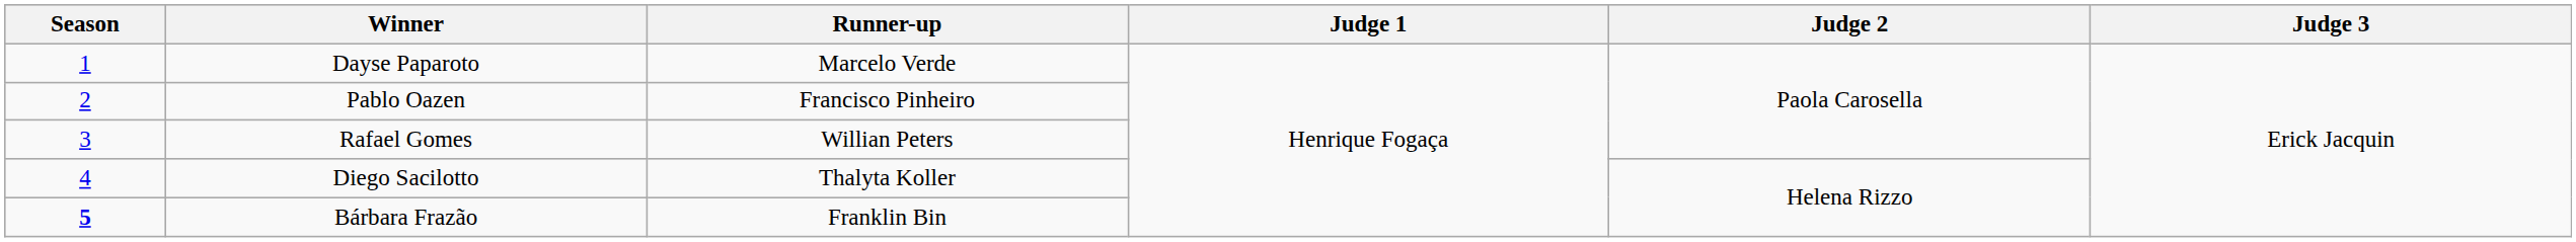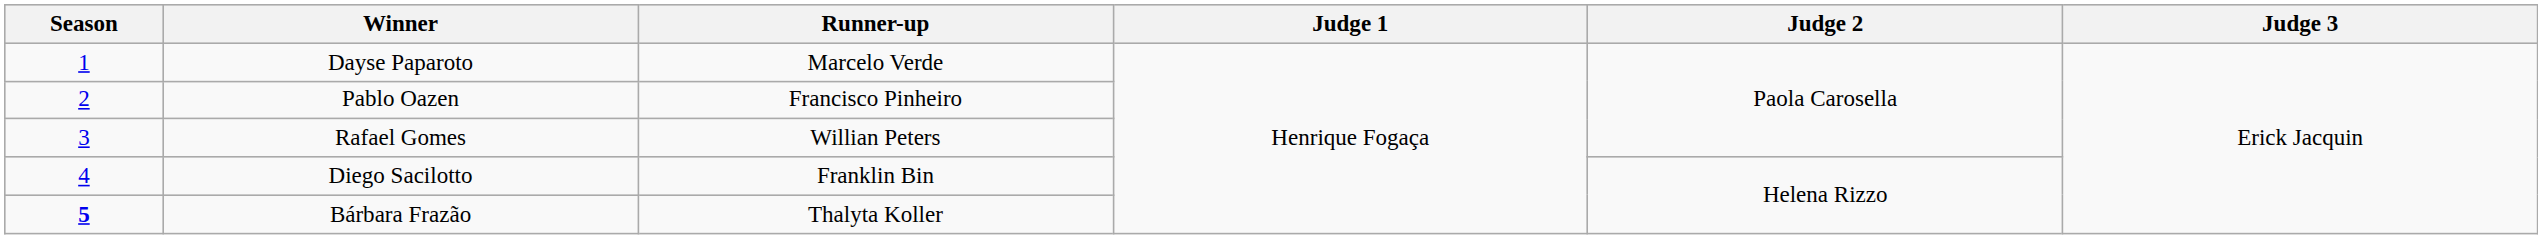 <table class="wikitable" style="white-space:nowrap; text-align:center; font-size:90%; width:100%;">
 <tr>
 <th scope="col" width="05.0%">Season</th>
 <th scope="col" width="15.0%">Winner</th>
 <th scope="col" width="15.0%">Runner-up</th>
 <th scope="col" width="15.0%">Judge 1</th>
 <th scope="col" width="15.0%">Judge 2</th>
 <th scope="col" width="15.0%">Judge 3</th>
 </tr>
 <tr>
 <td><a href='#'>1</a></td>
 <td>Dayse Paparoto</td>
 <td>Marcelo Verde</td>
 <td rowspan=5>Henrique Fogaça</td>
 <td rowspan=3>Paola Carosella</td>
 <td rowspan=5>Erick Jacquin</td>
 </tr>
 <tr>
 <td><a href='#'>2</a></td>
 <td>Pablo Oazen</td>
 <td>Francisco Pinheiro</td>
 </tr>
 <tr>
 <td><a href='#'>3</a></td>
 <td>Rafael Gomes</td>
 <td>Willian Peters</td>
 </tr>
 <tr>
 <td><a href='#'>4</a></td>
 <td>Diego Sacilotto</td>
-<td>Thalyta Koller</td>
+<td>Franklin Bin</td>
 <td rowspan=2>Helena Rizzo</td>
 </tr>
 <tr>
 <td><strong><a href='#'>5</a></strong></td>
 <td>Bárbara Frazão</td>
-<td>Franklin Bin</td>
+<td>Thalyta Koller</td>
 </tr>
 </table>
